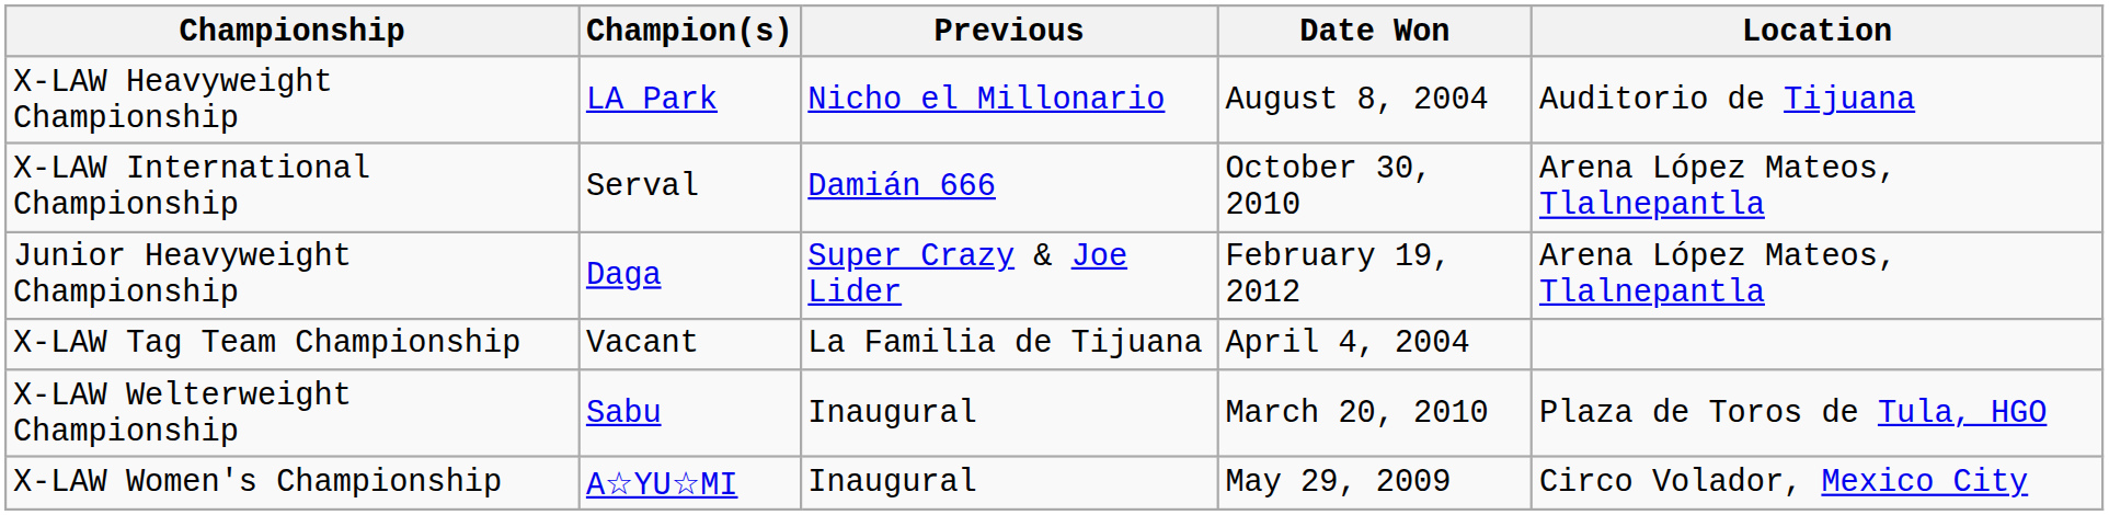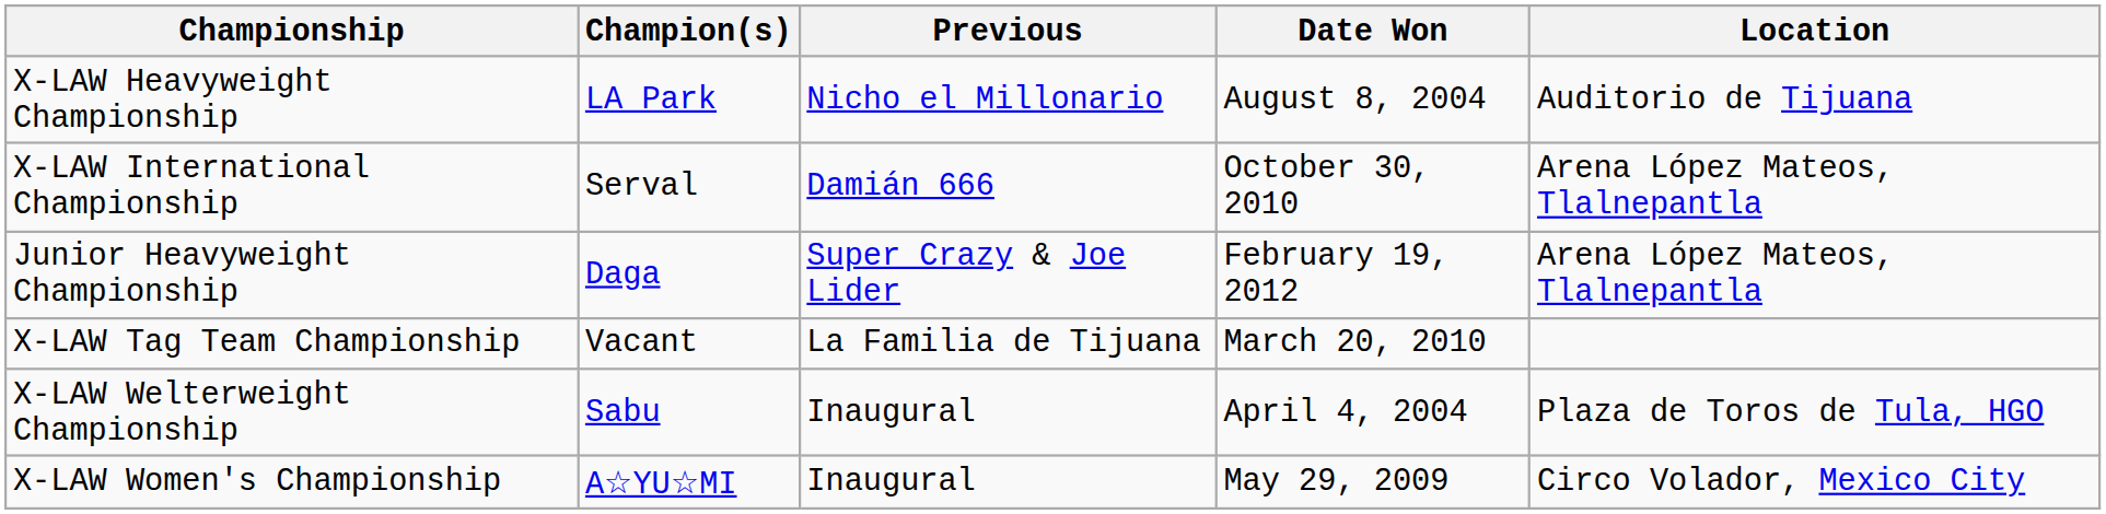 <table class="wikitable">
 <tr>
 <th><strong>Championship</strong></th>
 <th><strong>Champion(s)</strong></th>
 <th><strong>Previous</strong></th>
 <th><strong>Date Won</strong></th>
 <th><strong>Location</strong></th>
 </tr>
 <tr>
 <td>X-LAW Heavyweight Championship</td>
 <td><a href='#'>LA Park</a></td>
 <td><a href='#'>Nicho el Millonario</a></td>
 <td>August 8, 2004</td>
 <td>Auditorio de <a href='#'>Tijuana</a></td>
 </tr>
 <tr>
 <td>X-LAW International Championship</td>
 <td>Serval</td>
 <td><a href='#'>Damián 666</a></td>
 <td>October 30, 2010</td>
 <td>Arena López Mateos, <a href='#'>Tlalnepantla</a></td>
 </tr>
 <tr>
 <td>Junior Heavyweight Championship</td>
 <td><a href='#'>Daga</a></td>
 <td><a href='#'>Super Crazy</a> & <a href='#'>Joe Lider</a></td>
 <td>February 19, 2012</td>
 <td>Arena López Mateos, <a href='#'>Tlalnepantla</a></td>
 </tr>
 <tr>
 <td>X-LAW Tag Team Championship</td>
 <td>Vacant</td>
 <td>La Familia de Tijuana<br></td>
-<td>April 4, 2004</td>
+<td>March 20, 2010</td>
 <td></td>
 </tr>
 <tr>
 <td>X-LAW Welterweight Championship</td>
 <td><a href='#'>Sabu</a></td>
 <td>Inaugural</td>
-<td>March 20, 2010</td>
+<td>April 4, 2004</td>
 <td>Plaza de Toros de <a href='#'>Tula, HGO</a></td>
 </tr>
 <tr>
 <td>X-LAW Women's Championship</td>
 <td><a href='#'>A☆YU☆MI</a></td>
 <td>Inaugural</td>
 <td>May 29, 2009</td>
 <td>Circo Volador, <a href='#'>Mexico City</a></td>
 </tr>
 </table>
